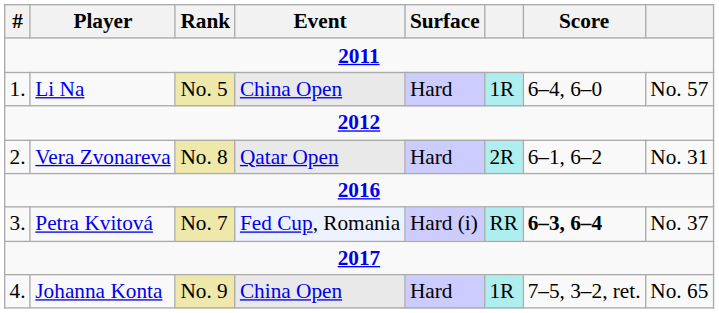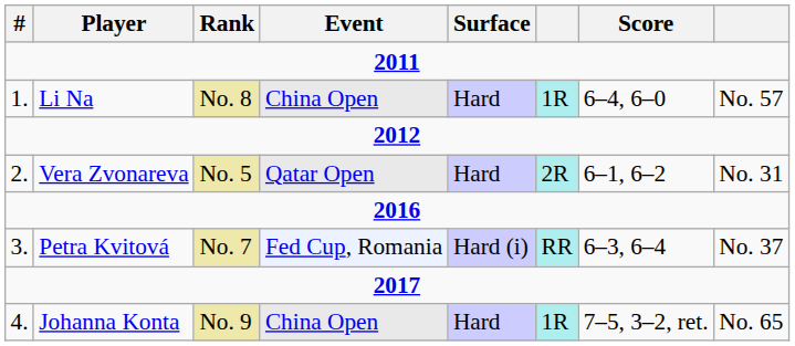 <table class="wikitable sortable">
 <tr>
 <th>#</th>
 <th>Player</th>
 <th>Rank</th>
 <th>Event</th>
 <th>Surface</th>
 <th></th>
 <th>Score</th>
 <th></th>
 </tr>
 <tr>
 <td colspan="8" style="text-align:center"><strong><a href='#'>2011</a></strong></td>
 </tr>
 <tr>
 <td>1.</td>
 <td> <a href='#'>Li Na</a></td>
-<td bgcolor="EEE8AA">No. 5</td>
+<td bgcolor="EEE8AA">No. 8</td>
 <td bgcolor="e9e9e9"><a href='#'>China Open</a></td>
 <td style="background:#ccf;">Hard</td>
 <td bgcolor="afeeee">1R</td>
 <td>6–4, 6–0</td>
 <td>No. 57</td>
 </tr>
 <tr>
 <td colspan="8" style="text-align:center"><strong><a href='#'>2012</a></strong></td>
 </tr>
 <tr>
 <td>2.</td>
 <td> <a href='#'>Vera Zvonareva</a></td>
-<td bgcolor="EEE8AA">No. 8</td>
+<td bgcolor="EEE8AA">No. 5</td>
 <td bgcolor="e9e9e9"><a href='#'>Qatar Open</a></td>
 <td style="background:#ccf;">Hard</td>
 <td bgcolor="afeeee">2R</td>
 <td>6–1, 6–2</td>
 <td>No. 31</td>
 </tr>
 <tr>
 <td colspan="8" style="text-align:center"><strong><a href='#'>2016</a></strong></td>
 </tr>
 <tr>
 <td>3.</td>
 <td> <a href='#'>Petra Kvitová</a></td>
 <td bgcolor="EEE8AA">No. 7</td>
 <td bgcolor="ECF2FF"><a href='#'>Fed Cup</a>, Romania</td>
 <td style="background:#ccf;">Hard (i)</td>
 <td bgcolor="afeeee">RR</td>
-<td><strong>6–3, 6–4</strong></td>
+<td>6–3, 6–4</td>
 <td>No. 37</td>
 </tr>
 <tr>
 <td colspan="8" style="text-align:center"><strong><a href='#'>2017</a></strong></td>
 </tr>
 <tr>
 <td>4.</td>
 <td> <a href='#'>Johanna Konta</a></td>
 <td bgcolor="EEE8AA">No. 9</td>
 <td bgcolor="e9e9e9"><a href='#'>China Open</a></td>
 <td style="background:#ccf;">Hard</td>
 <td bgcolor="afeeee">1R</td>
 <td>7–5, 3–2, ret.</td>
 <td>No. 65</td>
 </tr>
 </table>
